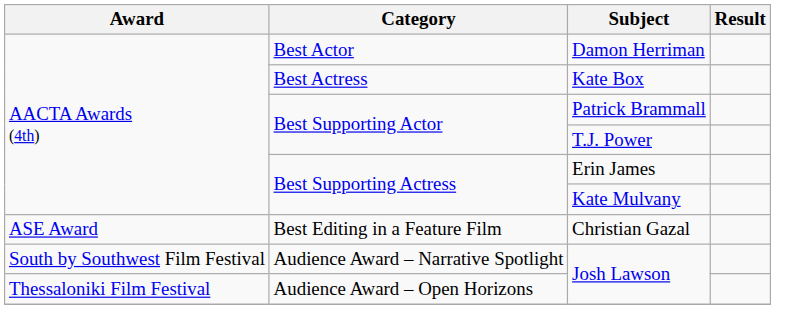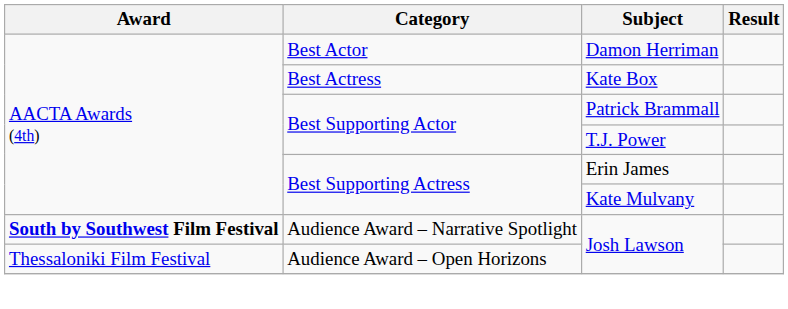 <table class="wikitable">
 <tr>
 <th>Award</th>
 <th>Category</th>
 <th>Subject</th>
 <th>Result</th>
 </tr>
 <tr>
 <td rowspan=6><a href='#'>AACTA Awards</a><br><small>(<a href='#'>4th</a>)</small></td>
 <td><a href='#'>Best Actor</a></td>
 <td><a href='#'>Damon Herriman</a></td>
 <td></td>
 </tr>
 <tr>
 <td><a href='#'>Best Actress</a></td>
 <td><a href='#'>Kate Box</a></td>
 <td></td>
 </tr>
 <tr>
 <td rowspan=2><a href='#'>Best Supporting Actor</a></td>
 <td><a href='#'>Patrick Brammall</a></td>
 <td></td>
 </tr>
 <tr>
 <td><a href='#'>T.J. Power</a></td>
 <td></td>
 </tr>
 <tr>
 <td rowspan=2><a href='#'>Best Supporting Actress</a></td>
 <td>Erin James</td>
 <td></td>
 </tr>
 <tr>
 <td><a href='#'>Kate Mulvany</a></td>
 <td></td>
 </tr>
 <tr>
-<td><a href='#'>ASE Award</a></td>
-<td>Best Editing in a Feature Film</td>
-<td>Christian Gazal</td>
-<td></td>
-</tr>
-<tr>
-<td><a href='#'>South by Southwest</a> Film Festival</td>
+<td><strong><a href='#'>South by Southwest</a> Film Festival</strong></td>
 <td>Audience Award – Narrative Spotlight</td>
 <td rowspan=2><a href='#'>Josh Lawson</a></td>
 <td></td>
 </tr>
 <tr>
 <td><a href='#'>Thessaloniki Film Festival</a></td>
 <td>Audience Award – Open Horizons</td>
 <td></td>
 </tr>
 <tr>
 </tr>
 </table>
